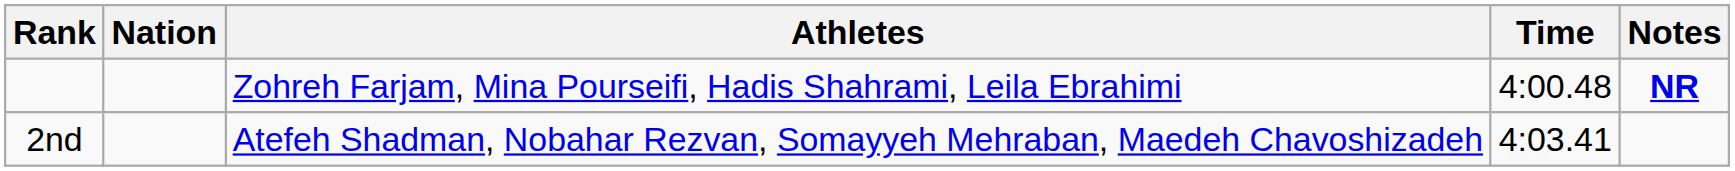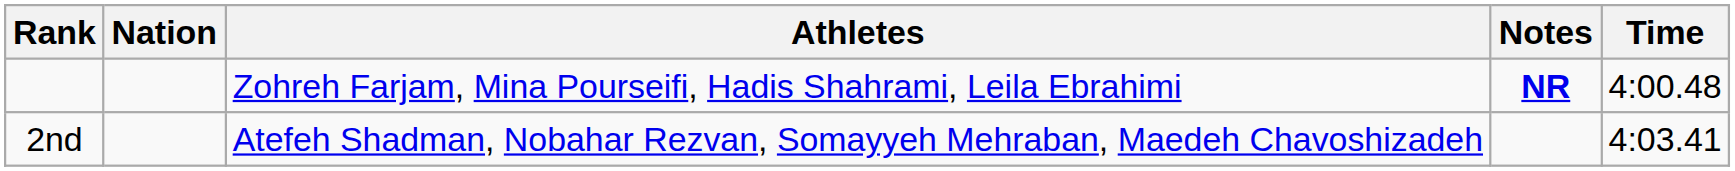 <table class="wikitable sortable" style="text-align:center;font-size:95%">
 <tr>
 <th>Rank</th>
 <th>Nation</th>
 <th>Athletes</th>
+<th>Notes</th>
 <th>Time</th>
-<th>Notes</th>
 </tr>
 <tr>
 <td></td>
 <td style="text-align:left;"></td>
 <td style="text-align:left;"><a href='#'>Zohreh Farjam</a>, <a href='#'>Mina Pourseifi</a>, <a href='#'>Hadis Shahrami</a>, <a href='#'>Leila Ebrahimi</a></td>
+<td><strong><a href='#'>NR</a></strong></td>
 <td>4:00.48</td>
-<td><strong><a href='#'>NR</a></strong></td>
 </tr>
 <tr>
 <td>2nd</td>
 <td style="text-align:left;"></td>
 <td style="text-align:left;"><a href='#'>Atefeh Shadman</a>, <a href='#'>Nobahar Rezvan</a>, <a href='#'>Somayyeh Mehraban</a>, <a href='#'>Maedeh Chavoshizadeh</a></td>
+<td></td>
 <td>4:03.41</td>
-<td></td>
 </tr>
 </table>
